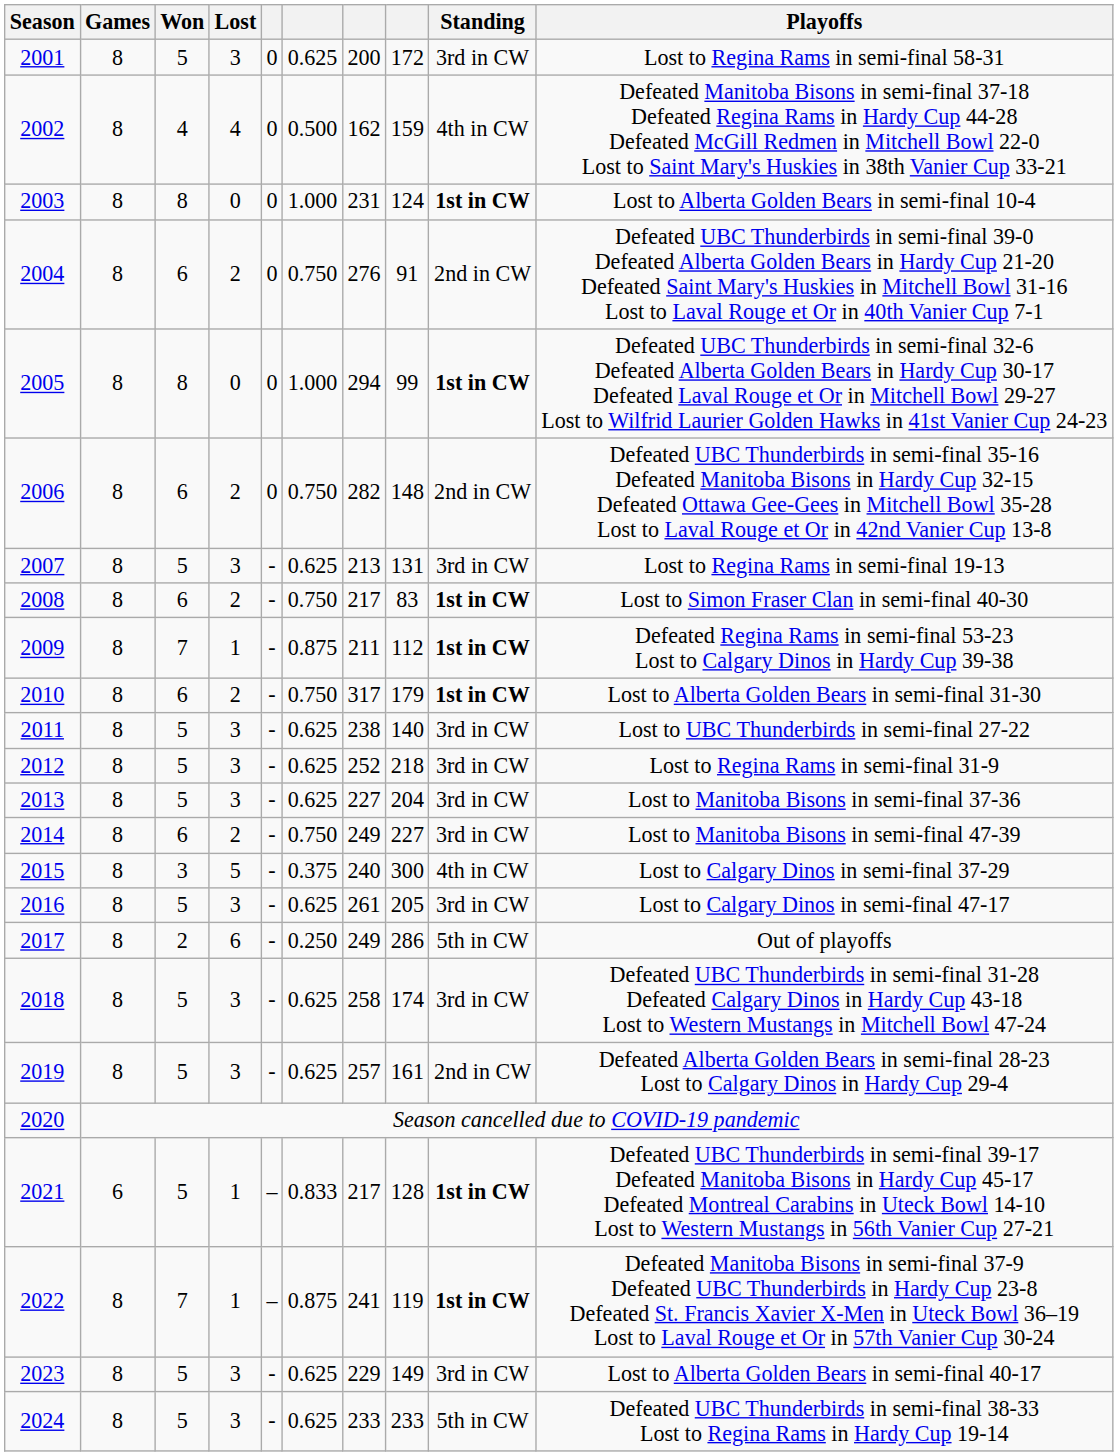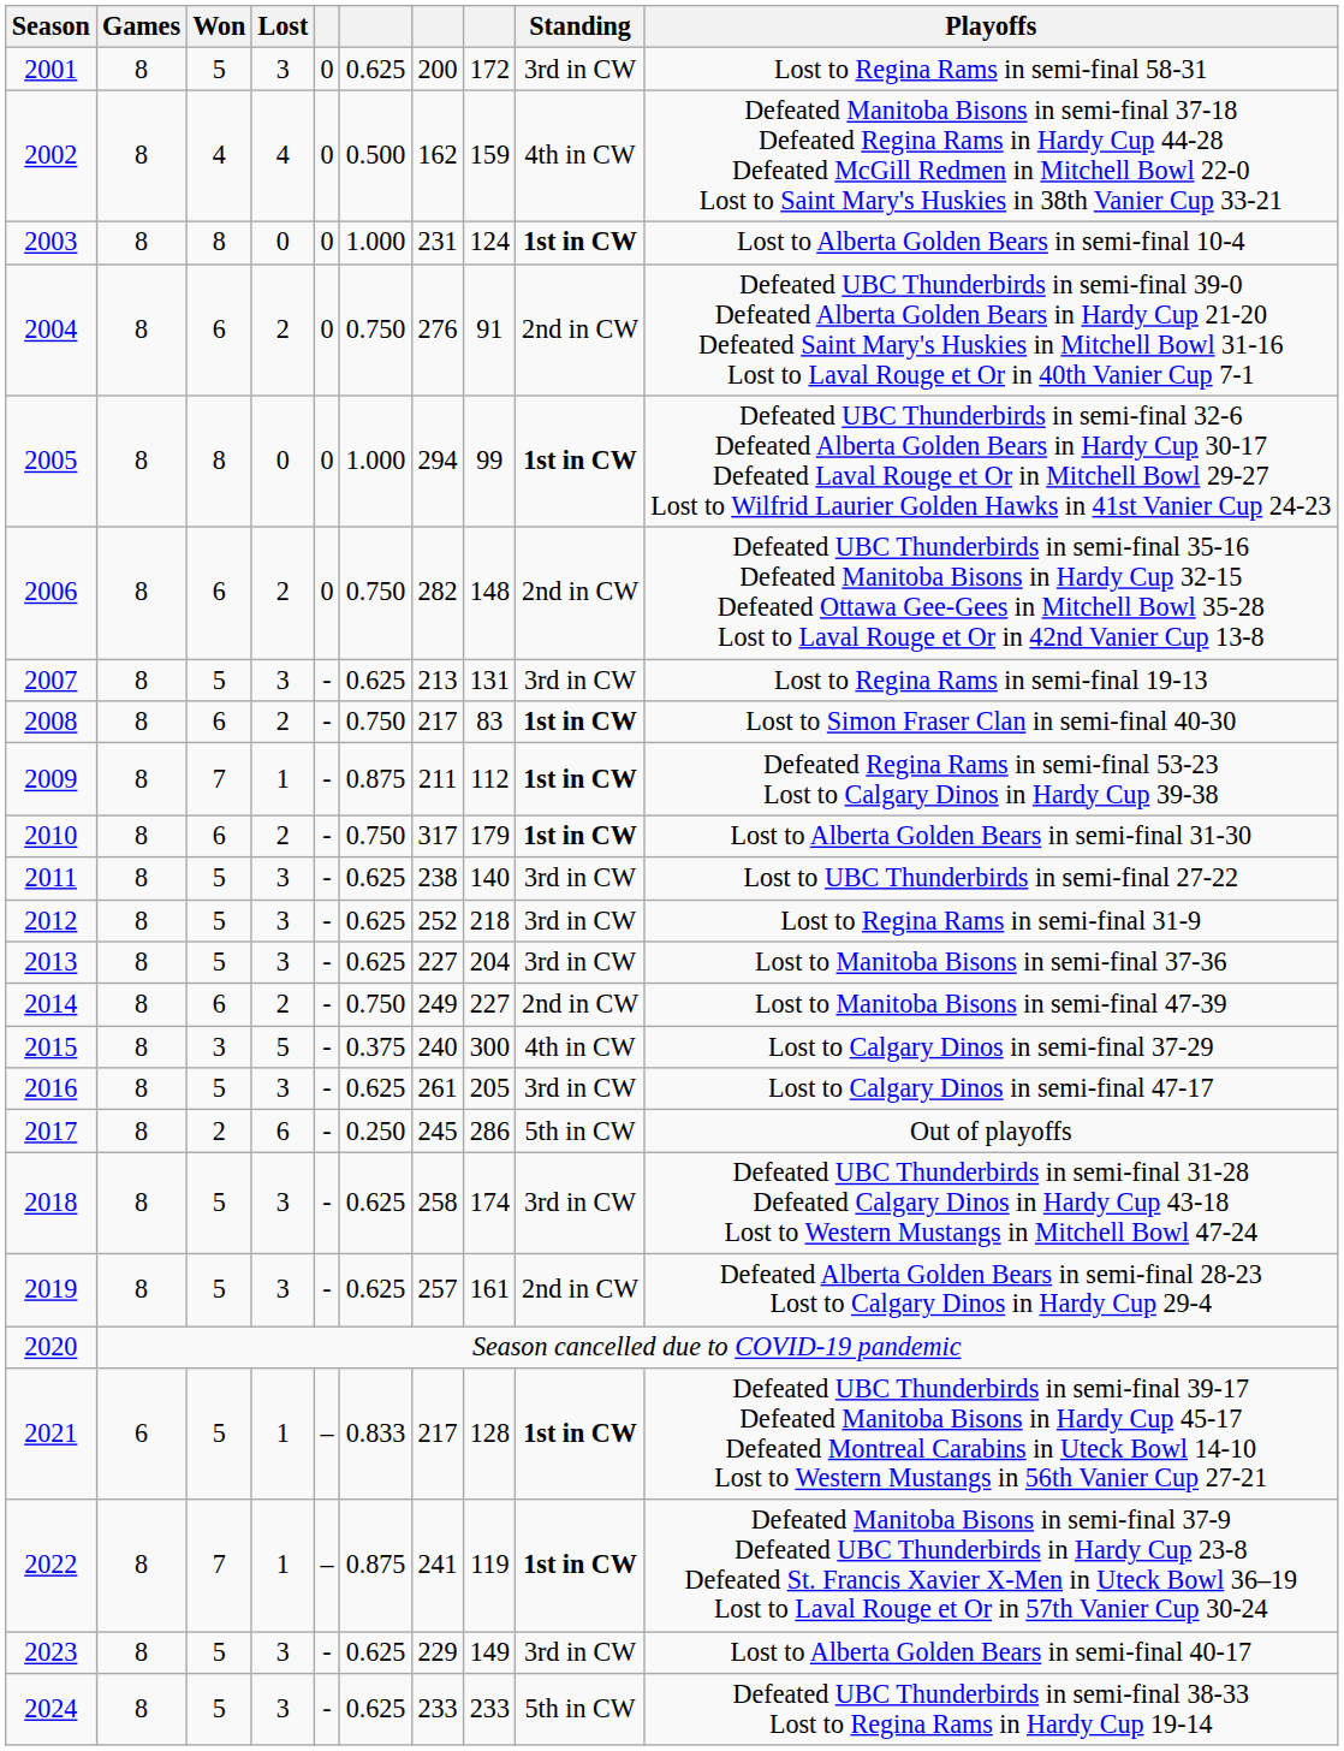 <table class="wikitable" style="text-align:center">
 <tr>
 <th>Season</th>
 <th>Games</th>
 <th>Won</th>
 <th>Lost</th>
 <th></th>
 <th></th>
 <th></th>
 <th></th>
 <th>Standing</th>
 <th>Playoffs</th>
 </tr>
 <tr>
 <td><a href='#'>2001</a></td>
 <td>8</td>
 <td>5</td>
 <td>3</td>
 <td>0</td>
 <td>0.625</td>
 <td>200</td>
 <td>172</td>
 <td>3rd in CW</td>
 <td>Lost to <a href='#'>Regina Rams</a> in semi-final 58-31</td>
 </tr>
 <tr>
 <td><a href='#'>2002</a></td>
 <td>8</td>
 <td>4</td>
 <td>4</td>
 <td>0</td>
 <td>0.500</td>
 <td>162</td>
 <td>159</td>
 <td>4th in CW</td>
 <td>Defeated <a href='#'>Manitoba Bisons</a> in semi-final 37-18<br>Defeated <a href='#'>Regina Rams</a> in <a href='#'>Hardy Cup</a> 44-28<br>Defeated <a href='#'>McGill Redmen</a> in <a href='#'>Mitchell Bowl</a> 22-0<br>Lost to <a href='#'>Saint Mary's Huskies</a> in 38th <a href='#'>Vanier Cup</a> 33-21</td>
 </tr>
 <tr>
 <td><a href='#'>2003</a></td>
 <td>8</td>
 <td>8</td>
 <td>0</td>
 <td>0</td>
 <td>1.000</td>
 <td>231</td>
 <td>124</td>
 <td><strong>1st in CW</strong></td>
 <td>Lost to <a href='#'>Alberta Golden Bears</a> in semi-final 10-4</td>
 </tr>
 <tr>
 <td><a href='#'>2004</a></td>
 <td>8</td>
 <td>6</td>
 <td>2</td>
 <td>0</td>
 <td>0.750</td>
 <td>276</td>
 <td>91</td>
 <td>2nd in CW</td>
 <td>Defeated <a href='#'>UBC Thunderbirds</a> in semi-final 39-0<br>Defeated <a href='#'>Alberta Golden Bears</a> in <a href='#'>Hardy Cup</a> 21-20<br>Defeated <a href='#'>Saint Mary's Huskies</a> in <a href='#'>Mitchell Bowl</a> 31-16<br>Lost to <a href='#'>Laval Rouge et Or</a> in <a href='#'>40th Vanier Cup</a> 7-1</td>
 </tr>
 <tr>
 <td><a href='#'>2005</a></td>
 <td>8</td>
 <td>8</td>
 <td>0</td>
 <td>0</td>
 <td>1.000</td>
 <td>294</td>
 <td>99</td>
 <td><strong>1st in CW</strong></td>
 <td>Defeated <a href='#'>UBC Thunderbirds</a> in semi-final 32-6<br>Defeated <a href='#'>Alberta Golden Bears</a> in <a href='#'>Hardy Cup</a> 30-17<br>Defeated <a href='#'>Laval Rouge et Or</a> in <a href='#'>Mitchell Bowl</a> 29-27<br>Lost to <a href='#'>Wilfrid Laurier Golden Hawks</a> in <a href='#'>41st Vanier Cup</a> 24-23</td>
 </tr>
 <tr>
 <td><a href='#'>2006</a></td>
 <td>8</td>
 <td>6</td>
 <td>2</td>
 <td>0</td>
 <td>0.750</td>
 <td>282</td>
 <td>148</td>
 <td>2nd in CW</td>
 <td>Defeated <a href='#'>UBC Thunderbirds</a> in semi-final 35-16<br>Defeated <a href='#'>Manitoba Bisons</a> in <a href='#'>Hardy Cup</a> 32-15<br>Defeated <a href='#'>Ottawa Gee-Gees</a> in <a href='#'>Mitchell Bowl</a> 35-28<br>Lost to <a href='#'>Laval Rouge et Or</a> in <a href='#'>42nd Vanier Cup</a> 13-8</td>
 </tr>
 <tr>
 <td><a href='#'>2007</a></td>
 <td>8</td>
 <td>5</td>
 <td>3</td>
 <td>-</td>
 <td>0.625</td>
 <td>213</td>
 <td>131</td>
 <td>3rd in CW</td>
 <td>Lost to <a href='#'>Regina Rams</a> in semi-final 19-13</td>
 </tr>
 <tr>
 <td><a href='#'>2008</a></td>
 <td>8</td>
 <td>6</td>
 <td>2</td>
 <td>-</td>
 <td>0.750</td>
 <td>217</td>
 <td>83</td>
 <td><strong>1st in CW</strong></td>
 <td>Lost to <a href='#'>Simon Fraser Clan</a> in semi-final 40-30</td>
 </tr>
 <tr>
 <td><a href='#'>2009</a></td>
 <td>8</td>
 <td>7</td>
 <td>1</td>
 <td>-</td>
 <td>0.875</td>
 <td>211</td>
 <td>112</td>
 <td><strong>1st in CW</strong></td>
 <td>Defeated <a href='#'>Regina Rams</a> in semi-final 53-23<br>Lost to <a href='#'>Calgary Dinos</a> in <a href='#'>Hardy Cup</a> 39-38</td>
 </tr>
 <tr>
 <td><a href='#'>2010</a></td>
 <td>8</td>
 <td>6</td>
 <td>2</td>
 <td>-</td>
 <td>0.750</td>
 <td>317</td>
 <td>179</td>
 <td><strong>1st in CW</strong></td>
 <td>Lost to <a href='#'>Alberta Golden Bears</a> in semi-final 31-30</td>
 </tr>
 <tr>
 <td><a href='#'>2011</a></td>
 <td>8</td>
 <td>5</td>
 <td>3</td>
 <td>-</td>
 <td>0.625</td>
 <td>238</td>
 <td>140</td>
 <td>3rd in CW</td>
 <td>Lost to <a href='#'>UBC Thunderbirds</a> in semi-final 27-22</td>
 </tr>
 <tr>
 <td><a href='#'>2012</a></td>
 <td>8</td>
 <td>5</td>
 <td>3</td>
 <td>-</td>
 <td>0.625</td>
 <td>252</td>
 <td>218</td>
 <td>3rd in CW</td>
 <td>Lost to <a href='#'>Regina Rams</a> in semi-final 31-9</td>
 </tr>
 <tr>
 <td><a href='#'>2013</a></td>
 <td>8</td>
 <td>5</td>
 <td>3</td>
 <td>-</td>
 <td>0.625</td>
 <td>227</td>
 <td>204</td>
 <td>3rd in CW</td>
 <td>Lost to <a href='#'>Manitoba Bisons</a> in semi-final 37-36</td>
 </tr>
 <tr>
 <td><a href='#'>2014</a></td>
 <td>8</td>
 <td>6</td>
 <td>2</td>
 <td>-</td>
 <td>0.750</td>
 <td>249</td>
 <td>227</td>
-<td>3rd in CW</td>
+<td>2nd in CW</td>
 <td>Lost to <a href='#'>Manitoba Bisons</a> in semi-final 47-39</td>
 </tr>
 <tr>
 <td><a href='#'>2015</a></td>
 <td>8</td>
 <td>3</td>
 <td>5</td>
 <td>-</td>
 <td>0.375</td>
 <td>240</td>
 <td>300</td>
 <td>4th in CW</td>
 <td>Lost to <a href='#'>Calgary Dinos</a> in semi-final 37-29</td>
 </tr>
 <tr>
 <td><a href='#'>2016</a></td>
 <td>8</td>
 <td>5</td>
 <td>3</td>
 <td>-</td>
 <td>0.625</td>
 <td>261</td>
 <td>205</td>
 <td>3rd in CW</td>
 <td>Lost to <a href='#'>Calgary Dinos</a> in semi-final 47-17</td>
 </tr>
 <tr>
 <td><a href='#'>2017</a></td>
 <td>8</td>
 <td>2</td>
 <td>6</td>
 <td>-</td>
 <td>0.250</td>
-<td>249</td>
+<td>245</td>
 <td>286</td>
 <td>5th in CW</td>
 <td>Out of playoffs</td>
 </tr>
 <tr>
 <td><a href='#'>2018</a></td>
 <td>8</td>
 <td>5</td>
 <td>3</td>
 <td>-</td>
 <td>0.625</td>
 <td>258</td>
 <td>174</td>
 <td>3rd in CW</td>
 <td>Defeated <a href='#'>UBC Thunderbirds</a> in semi-final 31-28<br>Defeated <a href='#'>Calgary Dinos</a> in <a href='#'>Hardy Cup</a> 43-18<br>Lost to <a href='#'>Western Mustangs</a> in <a href='#'>Mitchell Bowl</a> 47-24</td>
 </tr>
 <tr>
 <td><a href='#'>2019</a></td>
 <td>8</td>
 <td>5</td>
 <td>3</td>
 <td>-</td>
 <td>0.625</td>
 <td>257</td>
 <td>161</td>
 <td>2nd in CW</td>
 <td>Defeated <a href='#'>Alberta Golden Bears</a> in semi-final 28-23<br>Lost to <a href='#'>Calgary Dinos</a> in <a href='#'>Hardy Cup</a> 29-4</td>
 </tr>
 <tr>
 <td><a href='#'>2020</a></td>
 <td align="center" colSpan="9"><em>Season cancelled due to <a href='#'>COVID-19 pandemic</a></em></td>
 </tr>
 <tr>
 <td><a href='#'>2021</a></td>
 <td>6</td>
 <td>5</td>
 <td>1</td>
 <td>–</td>
 <td>0.833</td>
 <td>217</td>
 <td>128</td>
 <td><strong>1st in CW</strong></td>
 <td>Defeated <a href='#'>UBC Thunderbirds</a> in semi-final 39-17<br>Defeated <a href='#'>Manitoba Bisons</a> in <a href='#'>Hardy Cup</a> 45-17<br>Defeated <a href='#'>Montreal Carabins</a> in <a href='#'>Uteck Bowl</a> 14-10<br>Lost to <a href='#'>Western Mustangs</a> in <a href='#'>56th Vanier Cup</a> 27-21</td>
 </tr>
 <tr>
 <td><a href='#'>2022</a></td>
 <td>8</td>
 <td>7</td>
 <td>1</td>
 <td>–</td>
 <td>0.875</td>
 <td>241</td>
 <td>119</td>
 <td><strong>1st in CW</strong></td>
 <td>Defeated <a href='#'>Manitoba Bisons</a> in semi-final 37-9<br>Defeated <a href='#'>UBC Thunderbirds</a> in <a href='#'>Hardy Cup</a> 23-8<br>Defeated <a href='#'>St. Francis Xavier X-Men</a> in <a href='#'>Uteck Bowl</a> 36–19<br>Lost to <a href='#'>Laval Rouge et Or</a> in <a href='#'>57th Vanier Cup</a> 30-24</td>
 </tr>
 <tr>
 <td><a href='#'>2023</a></td>
 <td>8</td>
 <td>5</td>
 <td>3</td>
 <td>-</td>
 <td>0.625</td>
 <td>229</td>
 <td>149</td>
 <td>3rd in CW</td>
 <td>Lost to <a href='#'>Alberta Golden Bears</a> in semi-final 40-17</td>
 </tr>
 <tr>
 <td><a href='#'>2024</a></td>
 <td>8</td>
 <td>5</td>
 <td>3</td>
 <td>-</td>
 <td>0.625</td>
 <td>233</td>
 <td>233</td>
 <td>5th in CW</td>
 <td>Defeated <a href='#'>UBC Thunderbirds</a> in semi-final 38-33<br>Lost to <a href='#'>Regina Rams</a> in <a href='#'>Hardy Cup</a> 19-14</td>
 </tr>
 </table>
